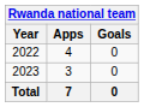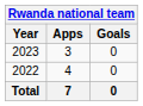 <table class="wikitable" style="text-align:center">
 <tr>
 <th colspan="3"><a href='#'>Rwanda national team</a></th>
 </tr>
 <tr>
 <th>Year</th>
 <th>Apps</th>
 <th>Goals</th>
 </tr>
 <tr>
-<td>2022</td>
-<td>4</td>
+<td>2023</td>
+<td>3</td>
 <td>0</td>
 </tr>
 <tr>
-<td>2023</td>
-<td>3</td>
+<td>2022</td>
+<td>4</td>
 <td>0</td>
 </tr>
 <tr>
 <th>Total</th>
 <th>7</th>
 <th>0</th>
 </tr>
 </table>
